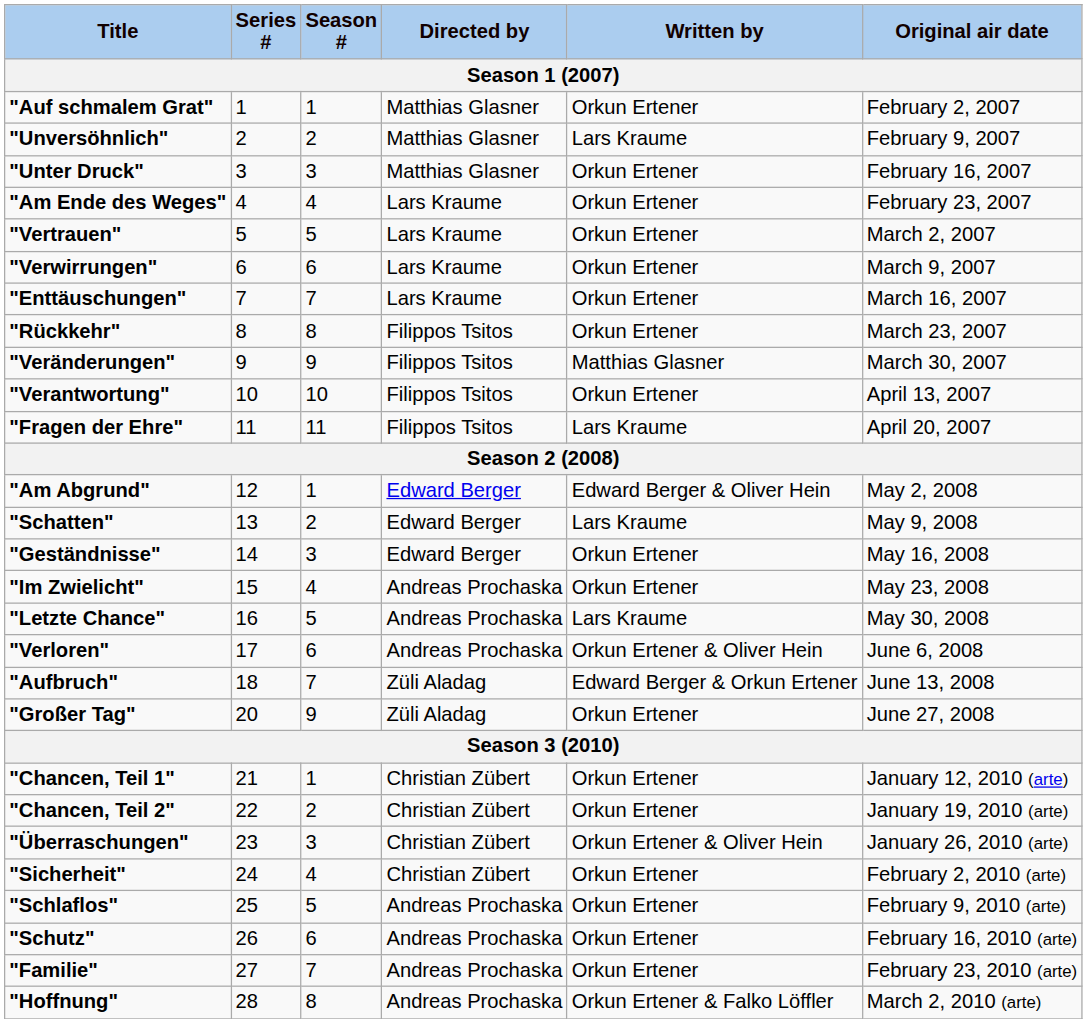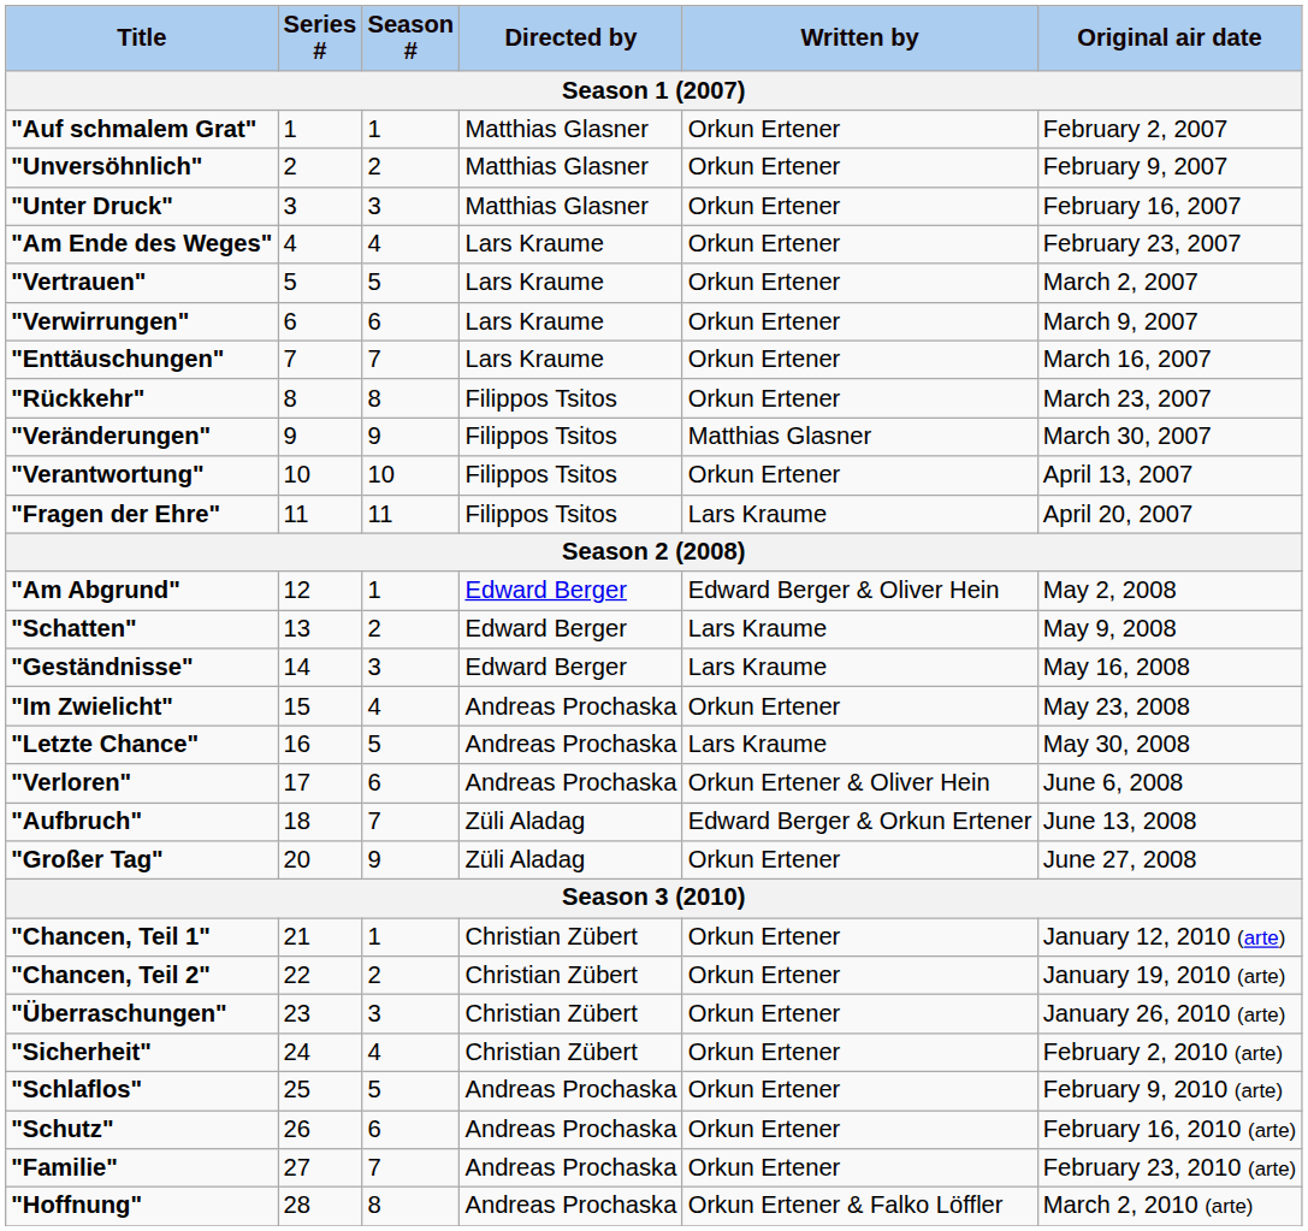 <table class="wikitable collapsible collapsed">
 <tr>
 <th style="background:#ABCDEF; color:#100; text-align:center;">Title</th>
 <th style="background:#ABCDEF; color:#100; text-align:center;">Series<br>#</th>
 <th style="background:#ABCDEF; color:#100; text-align:center;">Season<br>#</th>
 <th style="background:#ABCDEF; color:#100; text-align:center;">Directed by</th>
 <th style="background:#ABCDEF; color:#100; text-align:center;">Written by</th>
 <th style="background:#ABCDEF; color:#100; text-align:center;">Original air date</th>
 </tr>
 <tr>
 <th colspan="6"><div>Season 1 (2007)</div></th>
 </tr>
 <tr>
 <td><strong>"Auf schmalem Grat"</strong></td>
 <td>1</td>
 <td>1</td>
 <td>Matthias Glasner</td>
 <td>Orkun Ertener</td>
 <td>February 2, 2007</td>
 </tr>
 <tr>
 <td><strong>"Unversöhnlich"</strong></td>
 <td>2</td>
 <td>2</td>
 <td>Matthias Glasner</td>
-<td>Lars Kraume</td>
+<td>Orkun Ertener</td>
 <td>February 9, 2007</td>
 </tr>
 <tr>
 <td><strong>"Unter Druck"</strong></td>
 <td>3</td>
 <td>3</td>
 <td>Matthias Glasner</td>
 <td>Orkun Ertener</td>
 <td>February 16, 2007</td>
 </tr>
 <tr>
 <td><strong>"Am Ende des Weges"</strong></td>
 <td>4</td>
 <td>4</td>
 <td>Lars Kraume</td>
 <td>Orkun Ertener</td>
 <td>February 23, 2007</td>
 </tr>
 <tr>
 <td><strong>"Vertrauen"</strong></td>
 <td>5</td>
 <td>5</td>
 <td>Lars Kraume</td>
 <td>Orkun Ertener</td>
 <td>March 2, 2007</td>
 </tr>
 <tr>
 <td><strong>"Verwirrungen"</strong></td>
 <td>6</td>
 <td>6</td>
 <td>Lars Kraume</td>
 <td>Orkun Ertener</td>
 <td>March 9, 2007</td>
 </tr>
 <tr>
 <td><strong>"Enttäuschungen"</strong></td>
 <td>7</td>
 <td>7</td>
 <td>Lars Kraume</td>
 <td>Orkun Ertener</td>
 <td>March 16, 2007</td>
 </tr>
 <tr>
 <td><strong>"Rückkehr"</strong></td>
 <td>8</td>
 <td>8</td>
 <td>Filippos Tsitos</td>
 <td>Orkun Ertener</td>
 <td>March 23, 2007</td>
 </tr>
 <tr>
 <td><strong>"Veränderungen"</strong></td>
 <td>9</td>
 <td>9</td>
 <td>Filippos Tsitos</td>
 <td>Matthias Glasner</td>
 <td>March 30, 2007</td>
 </tr>
 <tr>
 <td><strong>"Verantwortung"</strong></td>
 <td>10</td>
 <td>10</td>
 <td>Filippos Tsitos</td>
 <td>Orkun Ertener</td>
 <td>April 13, 2007</td>
 </tr>
 <tr>
 <td><strong>"Fragen der Ehre"</strong></td>
 <td>11</td>
 <td>11</td>
 <td>Filippos Tsitos</td>
 <td>Lars Kraume</td>
 <td>April 20, 2007</td>
 </tr>
 <tr>
 <th colspan="6"><div>Season 2 (2008)</div></th>
 </tr>
 <tr>
 <td><strong>"Am Abgrund"</strong></td>
 <td>12</td>
 <td>1</td>
 <td><a href='#'>Edward Berger</a></td>
 <td>Edward Berger & Oliver Hein</td>
 <td>May 2, 2008</td>
 </tr>
 <tr>
 <td><strong>"Schatten"</strong></td>
 <td>13</td>
 <td>2</td>
 <td>Edward Berger</td>
 <td>Lars Kraume</td>
 <td>May 9, 2008</td>
 </tr>
 <tr>
 <td><strong>"Geständnisse"</strong></td>
 <td>14</td>
 <td>3</td>
 <td>Edward Berger</td>
-<td>Orkun Ertener</td>
+<td>Lars Kraume</td>
 <td>May 16, 2008</td>
 </tr>
 <tr>
 <td><strong>"Im Zwielicht"</strong></td>
 <td>15</td>
 <td>4</td>
 <td>Andreas Prochaska</td>
 <td>Orkun Ertener</td>
 <td>May 23, 2008</td>
 </tr>
 <tr>
 <td><strong>"Letzte Chance"</strong></td>
 <td>16</td>
 <td>5</td>
 <td>Andreas Prochaska</td>
 <td>Lars Kraume</td>
 <td>May 30, 2008</td>
 </tr>
 <tr>
 <td><strong>"Verloren"</strong></td>
 <td>17</td>
 <td>6</td>
 <td>Andreas Prochaska</td>
 <td>Orkun Ertener & Oliver Hein</td>
 <td>June 6, 2008</td>
 </tr>
 <tr>
 <td><strong>"Aufbruch"</strong></td>
 <td>18</td>
 <td>7</td>
 <td>Züli Aladag</td>
 <td>Edward Berger & Orkun Ertener</td>
 <td>June 13, 2008</td>
 </tr>
 <tr>
 <td><strong>"Großer Tag"</strong></td>
 <td>20</td>
 <td>9</td>
 <td>Züli Aladag</td>
 <td>Orkun Ertener</td>
 <td>June 27, 2008</td>
 </tr>
 <tr>
 <th colspan="6"><div>Season 3 (2010)</div></th>
 </tr>
 <tr>
 <td><strong>"Chancen, Teil 1"</strong></td>
 <td>21</td>
 <td>1</td>
 <td>Christian Zübert</td>
 <td>Orkun Ertener</td>
 <td>January 12, 2010 <small>(<a href='#'>arte</a>)</small></td>
 </tr>
 <tr>
 <td><strong>"Chancen, Teil 2"</strong></td>
 <td>22</td>
 <td>2</td>
 <td>Christian Zübert</td>
 <td>Orkun Ertener</td>
 <td>January 19, 2010 <small>(arte)</small></td>
 </tr>
 <tr>
 <td><strong>"Überraschungen"</strong></td>
 <td>23</td>
 <td>3</td>
 <td>Christian Zübert</td>
-<td>Orkun Ertener & Oliver Hein</td>
+<td>Orkun Ertener</td>
 <td>January 26, 2010 <small>(arte)</small></td>
 </tr>
 <tr>
 <td><strong>"Sicherheit"</strong></td>
 <td>24</td>
 <td>4</td>
 <td>Christian Zübert</td>
 <td>Orkun Ertener</td>
 <td>February 2, 2010 <small>(arte)</small></td>
 </tr>
 <tr>
 <td><strong>"Schlaflos"</strong></td>
 <td>25</td>
 <td>5</td>
 <td>Andreas Prochaska</td>
 <td>Orkun Ertener</td>
 <td>February 9, 2010 <small>(arte)</small></td>
 </tr>
 <tr>
 <td><strong>"Schutz"</strong></td>
 <td>26</td>
 <td>6</td>
 <td>Andreas Prochaska</td>
 <td>Orkun Ertener</td>
 <td>February 16, 2010 <small>(arte)</small></td>
 </tr>
 <tr>
 <td><strong>"Familie"</strong></td>
 <td>27</td>
 <td>7</td>
 <td>Andreas Prochaska</td>
 <td>Orkun Ertener</td>
 <td>February 23, 2010 <small>(arte)</small></td>
 </tr>
 <tr>
 <td><strong>"Hoffnung"</strong></td>
 <td>28</td>
 <td>8</td>
 <td>Andreas Prochaska</td>
 <td>Orkun Ertener & Falko Löffler</td>
 <td>March 2, 2010 <small>(arte)</small></td>
 </tr>
 </table>
